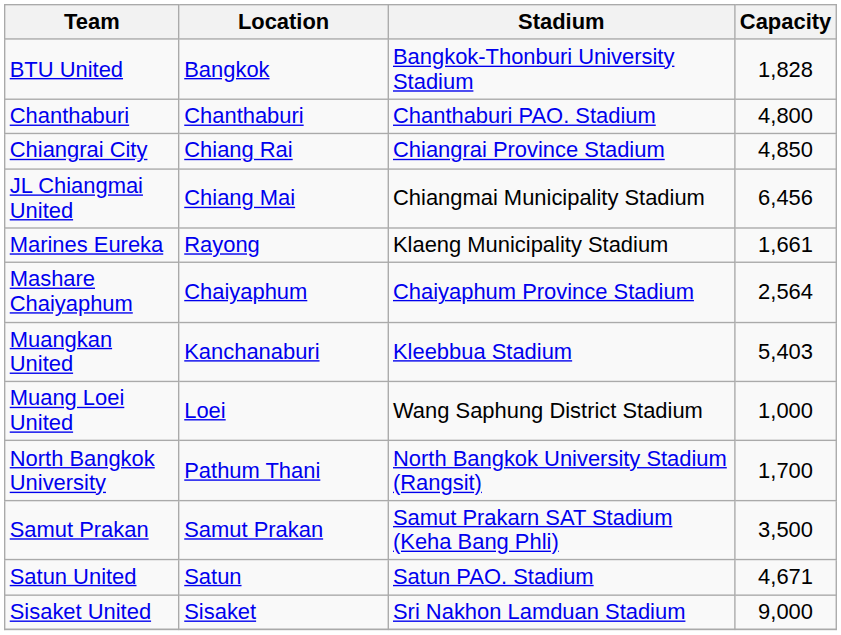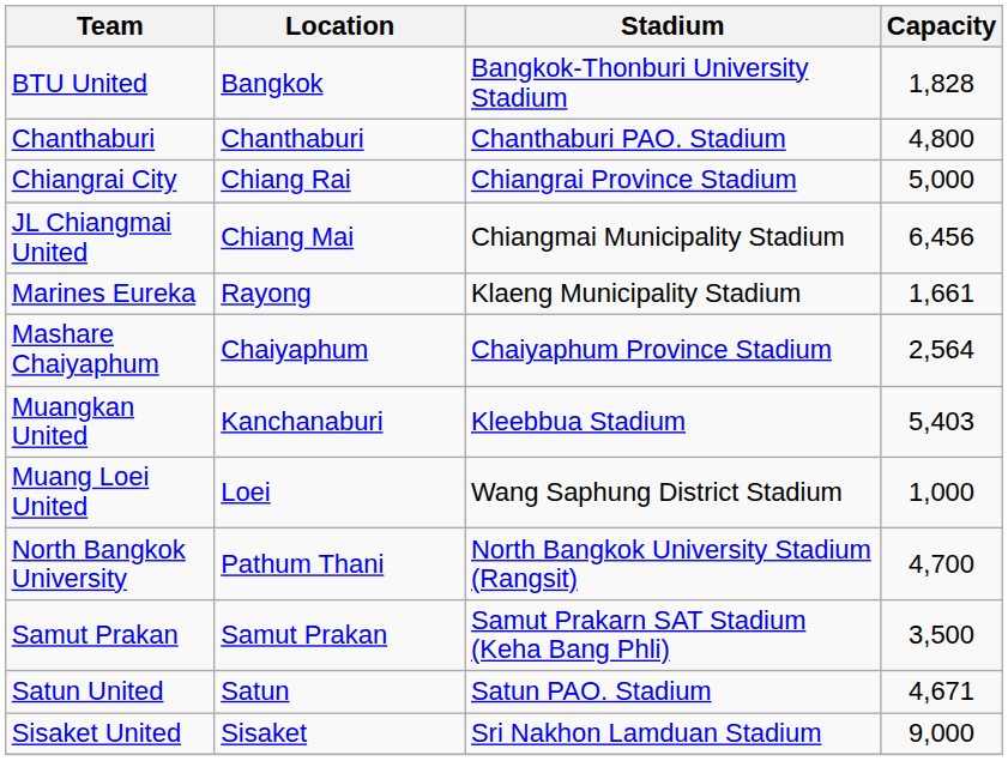 <table class="wikitable sortable">
 <tr>
 <th width="120">Team</th>
 <th width="145">Location</th>
 <th>Stadium</th>
 <th>Capacity</th>
 </tr>
 <tr>
 <td><a href='#'>BTU United</a></td>
 <td><a href='#'>Bangkok</a></td>
 <td><a href='#'>Bangkok-Thonburi University Stadium</a></td>
 <td align="center">1,828</td>
 </tr>
 <tr>
 <td><a href='#'>Chanthaburi</a></td>
 <td><a href='#'>Chanthaburi</a></td>
 <td><a href='#'>Chanthaburi PAO. Stadium</a></td>
 <td align="center">4,800</td>
 </tr>
 <tr>
 <td><a href='#'>Chiangrai City</a></td>
 <td><a href='#'>Chiang Rai</a></td>
 <td><a href='#'>Chiangrai Province Stadium</a></td>
-<td align="center">4,850</td>
+<td align="center">5,000</td>
 </tr>
 <tr>
 <td><a href='#'>JL Chiangmai United</a></td>
 <td><a href='#'>Chiang Mai</a></td>
 <td>Chiangmai Municipality Stadium</td>
 <td align="center">6,456</td>
 </tr>
 <tr>
 <td><a href='#'>Marines Eureka</a></td>
 <td><a href='#'>Rayong</a></td>
 <td>Klaeng Municipality Stadium</td>
 <td align="center">1,661</td>
 </tr>
 <tr>
 <td><a href='#'>Mashare Chaiyaphum</a></td>
 <td><a href='#'>Chaiyaphum</a></td>
 <td><a href='#'>Chaiyaphum Province Stadium</a></td>
 <td align="center">2,564</td>
 </tr>
 <tr>
 <td><a href='#'>Muangkan United</a></td>
 <td><a href='#'>Kanchanaburi</a></td>
 <td><a href='#'>Kleebbua Stadium</a></td>
 <td align="center">5,403</td>
 </tr>
 <tr>
 <td><a href='#'>Muang Loei United</a></td>
 <td><a href='#'>Loei</a></td>
 <td>Wang Saphung District Stadium</td>
 <td align="center">1,000</td>
 </tr>
 <tr>
 <td><a href='#'>North Bangkok University</a></td>
 <td><a href='#'>Pathum Thani</a></td>
 <td><a href='#'>North Bangkok University Stadium (Rangsit)</a></td>
-<td align="center">1,700</td>
+<td align="center">4,700</td>
 </tr>
 <tr>
 <td><a href='#'>Samut Prakan</a></td>
 <td><a href='#'>Samut Prakan</a></td>
 <td><a href='#'>Samut Prakarn SAT Stadium (Keha Bang Phli)</a></td>
 <td align="center">3,500</td>
 </tr>
 <tr>
 <td><a href='#'>Satun United</a></td>
 <td><a href='#'>Satun</a></td>
 <td><a href='#'>Satun PAO. Stadium</a></td>
 <td align="center">4,671</td>
 </tr>
 <tr>
 <td><a href='#'>Sisaket United</a></td>
 <td><a href='#'>Sisaket</a></td>
 <td><a href='#'>Sri Nakhon Lamduan Stadium</a></td>
 <td align="center">9,000</td>
 </tr>
 <tr>
 </tr>
 </table>
